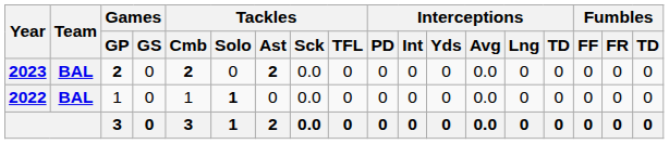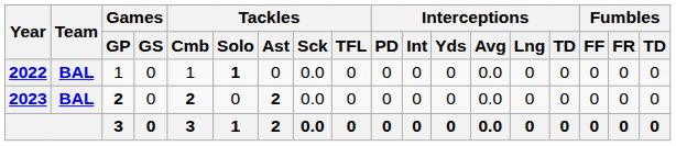 <table class= "wikitable" style="text-align:center;">
 <tr>
 <th rowspan="2">Year</th>
 <th rowspan="2">Team</th>
 <th colspan="2">Games</th>
 <th colspan="5">Tackles</th>
 <th colspan="6">Interceptions</th>
 <th colspan="3">Fumbles</th>
 </tr>
 <tr>
 <th>GP</th>
 <th>GS</th>
 <th>Cmb</th>
 <th>Solo</th>
 <th>Ast</th>
 <th>Sck</th>
 <th>TFL</th>
 <th>PD</th>
 <th>Int</th>
 <th>Yds</th>
 <th>Avg</th>
 <th>Lng</th>
 <th>TD</th>
 <th>FF</th>
 <th>FR</th>
 <th>TD</th>
 </tr>
 <tr>
-<th><a href='#'>2023</a></th>
+<th><a href='#'>2022</a></th>
 <th><a href='#'>BAL</a></th>
-<td><strong>2</strong></td>
+<td>1</td>
 <td>0</td>
-<td><strong>2</strong></td>
+<td>1</td>
+<td><strong>1</strong></td>
 <td>0</td>
-<td><strong>2</strong></td>
 <td>0.0</td>
 <td>0</td>
 <td>0</td>
 <td>0</td>
 <td>0</td>
 <td>0.0</td>
 <td>0</td>
 <td>0</td>
 <td>0</td>
 <td>0</td>
 <td>0</td>
 </tr>
 <tr>
-<th><a href='#'>2022</a></th>
+<th><a href='#'>2023</a></th>
 <th><a href='#'>BAL</a></th>
-<td>1</td>
+<td><strong>2</strong></td>
 <td>0</td>
-<td>1</td>
-<td><strong>1</strong></td>
+<td><strong>2</strong></td>
 <td>0</td>
+<td><strong>2</strong></td>
 <td>0.0</td>
 <td>0</td>
 <td>0</td>
 <td>0</td>
 <td>0</td>
 <td>0.0</td>
 <td>0</td>
 <td>0</td>
 <td>0</td>
 <td>0</td>
 <td>0</td>
 </tr>
 <tr>
 <th colspan="2"></th>
 <th>3</th>
 <th>0</th>
 <th>3</th>
 <th>1</th>
 <th>2</th>
 <th>0.0</th>
 <th>0</th>
 <th>0</th>
 <th>0</th>
 <th>0</th>
 <th>0.0</th>
 <th>0</th>
 <th>0</th>
 <th>0</th>
 <th>0</th>
 <th>0</th>
 </tr>
 </table>
